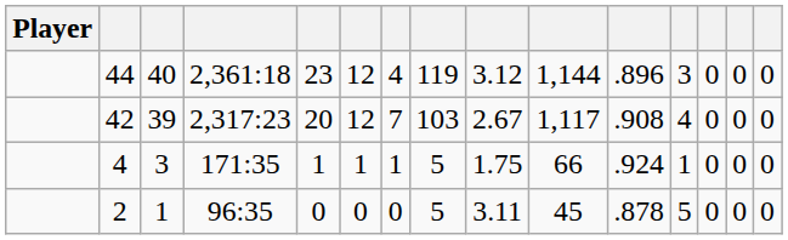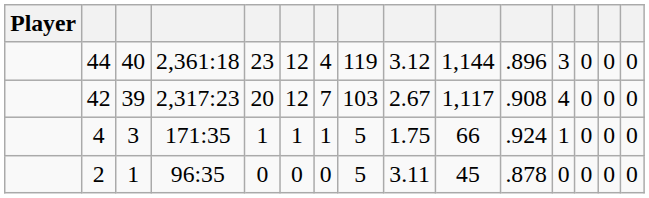 <table class="wikitable sortable" style="text-align:center;">
 <tr>
 <th>Player</th>
 <th></th>
 <th></th>
 <th></th>
 <th></th>
 <th></th>
 <th></th>
 <th></th>
 <th></th>
 <th></th>
 <th></th>
 <th></th>
 <th></th>
 <th></th>
 <th></th>
 </tr>
 <tr>
 <td></td>
 <td>44</td>
 <td>40</td>
 <td>2,361:18</td>
 <td>23</td>
 <td>12</td>
 <td>4</td>
 <td>119</td>
 <td>3.12</td>
 <td>1,144</td>
 <td>.896</td>
 <td>3</td>
 <td>0</td>
 <td>0</td>
 <td>0</td>
 </tr>
 <tr>
 <td></td>
 <td>42</td>
 <td>39</td>
 <td>2,317:23</td>
 <td>20</td>
 <td>12</td>
 <td>7</td>
 <td>103</td>
 <td>2.67</td>
 <td>1,117</td>
 <td>.908</td>
 <td>4</td>
 <td>0</td>
 <td>0</td>
 <td>0</td>
 </tr>
 <tr>
 <td></td>
 <td>4</td>
 <td>3</td>
 <td>171:35</td>
 <td>1</td>
 <td>1</td>
 <td>1</td>
 <td>5</td>
 <td>1.75</td>
 <td>66</td>
 <td>.924</td>
 <td>1</td>
 <td>0</td>
 <td>0</td>
 <td>0</td>
 </tr>
 <tr>
 <td></td>
 <td>2</td>
 <td>1</td>
 <td>96:35</td>
 <td>0</td>
 <td>0</td>
 <td>0</td>
 <td>5</td>
 <td>3.11</td>
 <td>45</td>
 <td>.878</td>
-<td>5</td>
+<td>0</td>
 <td>0</td>
 <td>0</td>
 <td>0</td>
 </tr>
 </table>
